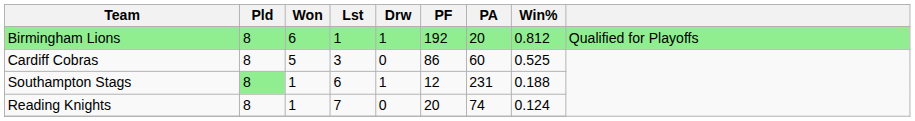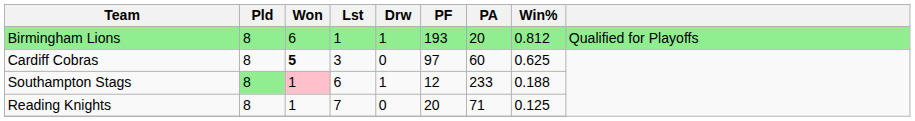 <table class="wikitable" width=65%">
 <tr>
 <th width=26%>Team</th>
 <th width=5%>Pld</th>
 <th width=5%>Won</th>
 <th width=5%>Lst</th>
 <th width=5%>Drw</th>
 <th width=5%>PF</th>
 <th width=5%>PA</th>
 <th width=6%>Win%</th>
 <th width=38%></th>
 </tr>
 <tr style="background:lightgreen">
 <td>Birmingham Lions</td>
 <td>8</td>
 <td>6</td>
 <td>1</td>
 <td>1</td>
-<td>192</td>
+<td>193</td>
 <td>20</td>
 <td>0.812</td>
 <td>Qualified for Playoffs</td>
 </tr>
 <tr>
 <td>Cardiff Cobras</td>
 <td>8</td>
-<td>5</td>
+<td><strong>5</strong></td>
 <td>3</td>
 <td>0</td>
-<td>86</td>
+<td>97</td>
 <td>60</td>
-<td>0.525</td>
+<td>0.625</td>
 </tr>
 <tr>
 <td>Southampton Stags</td>
 <td style="background: lightgreen;">8</td>
-<td>1</td>
+<td style="background: pink;">1</td>
 <td>6</td>
 <td>1</td>
 <td>12</td>
-<td>231</td>
+<td>233</td>
 <td>0.188</td>
 </tr>
 <tr>
 <td>Reading Knights</td>
 <td>8</td>
 <td>1</td>
 <td>7</td>
 <td>0</td>
 <td>20</td>
-<td>74</td>
-<td>0.124</td>
+<td>71</td>
+<td>0.125</td>
 </tr>
 <tr>
 </tr>
 </table>
